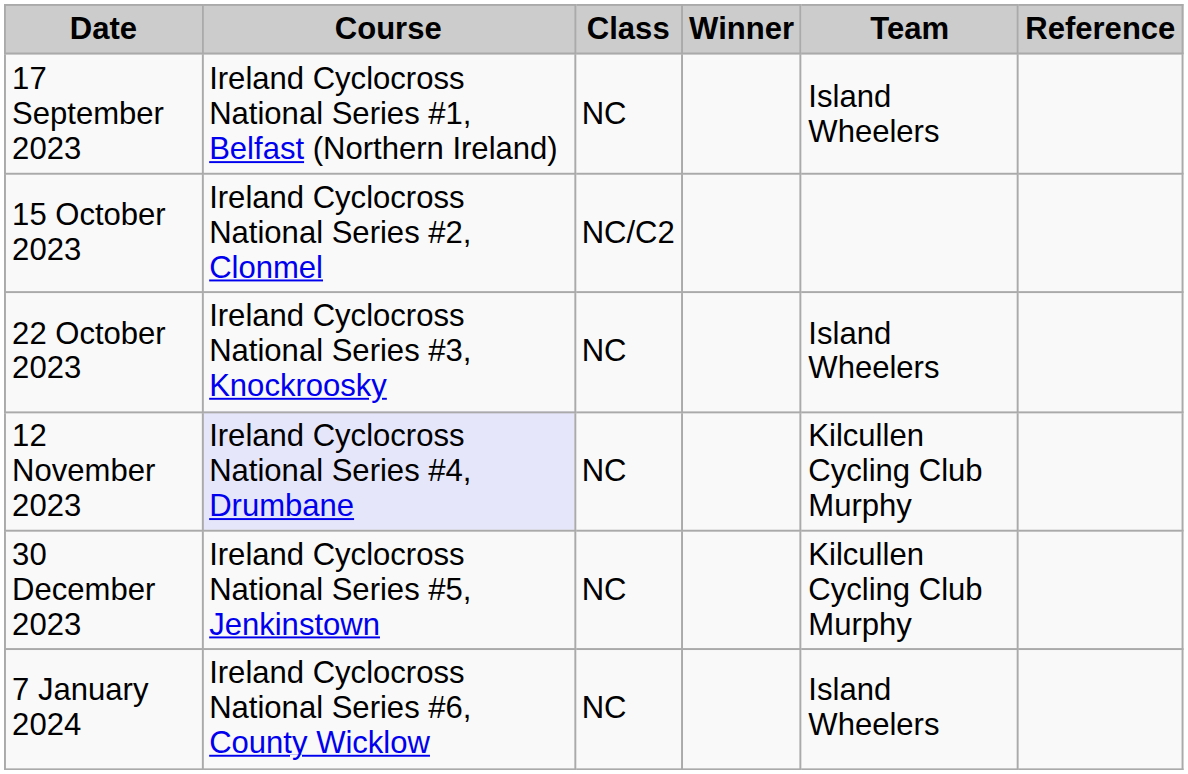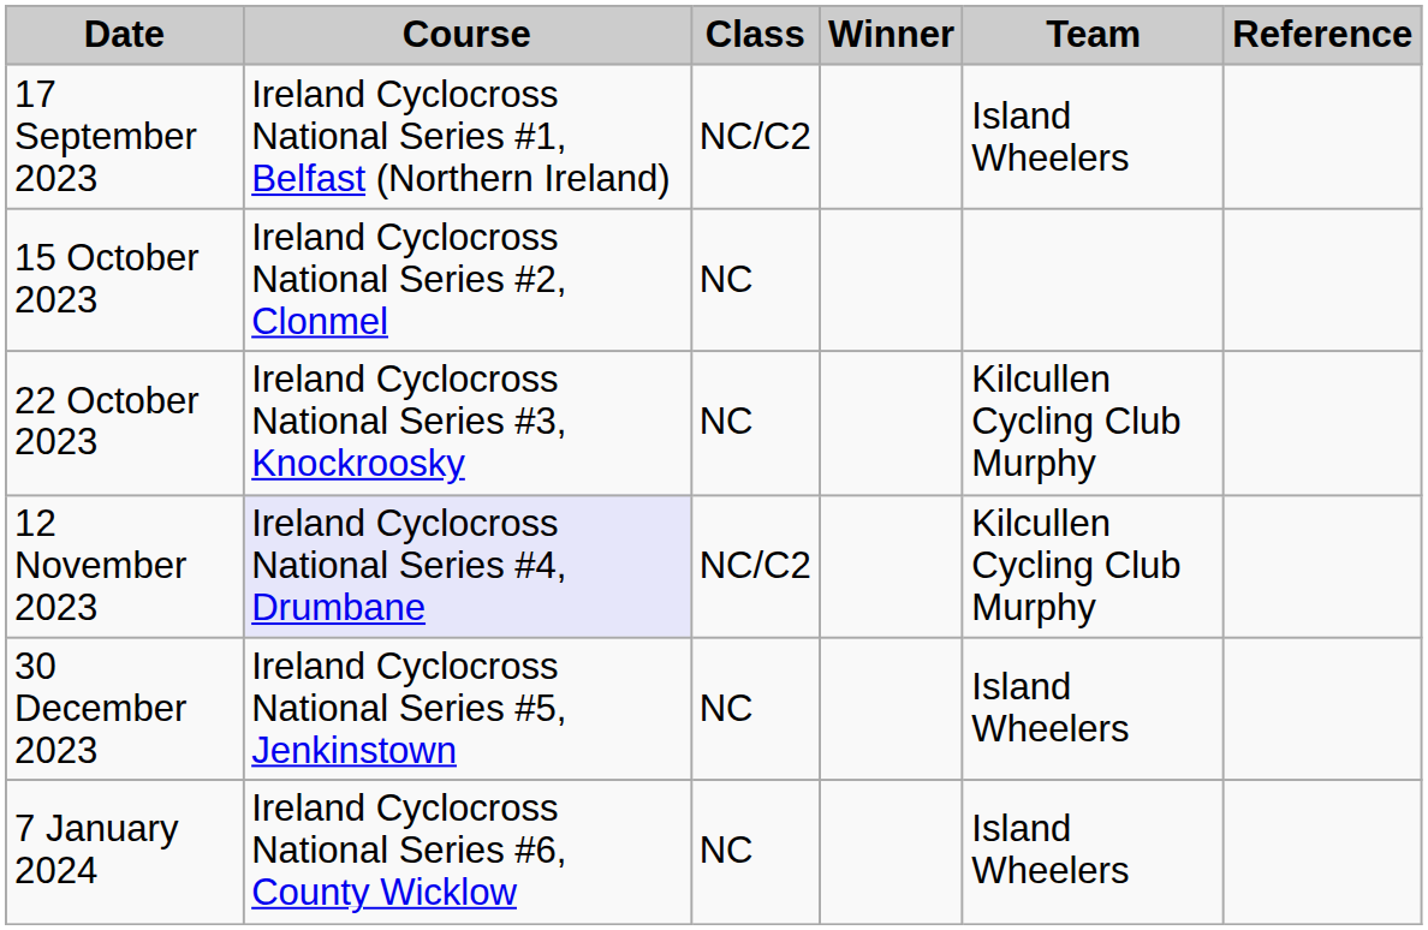 <table class="wikitable sortable alternance ">
 <tr>
 <th scope="col" style="background-color:#CCCCCC;">Date</th>
 <th scope="col" style="background-color:#CCCCCC;">Course</th>
 <th scope="col" style="background-color:#CCCCCC;">Class</th>
 <th scope="col" style="background-color:#CCCCCC;">Winner</th>
 <th scope="col" style="background-color:#CCCCCC;">Team</th>
 <th scope="col" style="background-color:#CCCCCC;">Reference</th>
 </tr>
 <tr>
 <td>17 September 2023</td>
 <td> Ireland Cyclocross National Series #1, <a href='#'>Belfast</a> (Northern Ireland)</td>
-<td>NC</td>
+<td>NC/C2</td>
 <td></td>
 <td>Island Wheelers</td>
 <td></td>
 </tr>
 <tr>
 <td>15 October 2023</td>
 <td> Ireland Cyclocross National Series #2, <a href='#'>Clonmel</a></td>
-<td>NC/C2</td>
+<td>NC</td>
 <td></td>
 <td></td>
 <td></td>
 </tr>
 <tr>
 <td>22 October 2023</td>
 <td> Ireland Cyclocross National Series #3, <a href='#'>Knockroosky</a></td>
 <td>NC</td>
 <td></td>
-<td>Island Wheelers</td>
+<td>Kilcullen Cycling Club Murphy</td>
 <td></td>
 </tr>
 <tr>
 <td>12 November 2023</td>
 <td style="background: lavender;"> Ireland Cyclocross National Series #4, <a href='#'>Drumbane</a></td>
-<td>NC</td>
+<td>NC/C2</td>
 <td></td>
 <td>Kilcullen Cycling Club Murphy</td>
 <td></td>
 </tr>
 <tr>
 <td>30 December 2023</td>
 <td> Ireland Cyclocross National Series #5, <a href='#'>Jenkinstown</a></td>
 <td>NC</td>
 <td></td>
-<td>Kilcullen Cycling Club Murphy</td>
+<td>Island Wheelers</td>
 <td></td>
 </tr>
 <tr>
 <td>7 January 2024</td>
 <td> Ireland Cyclocross National Series #6, <a href='#'>County Wicklow</a></td>
 <td>NC</td>
 <td></td>
 <td>Island Wheelers</td>
 <td></td>
 </tr>
 </table>
